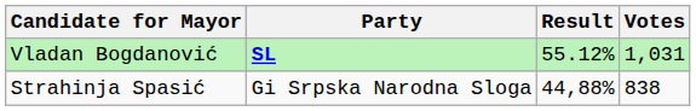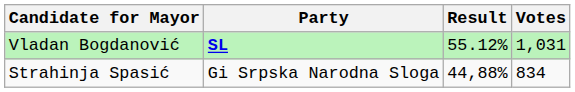 <table class=wikitable>
 <tr>
 <th>Candidate for Mayor</th>
 <th>Party</th>
 <th>Result</th>
 <th>Votes</th>
 </tr>
 <tr>
 <td style="background:#BBF3BB;">Vladan Bogdanović</td>
 <td style="background:#BBF3BB;"><strong><a href='#'>SL</a></strong></td>
 <td style="background:#BBF3BB;">55.12%</td>
 <td style="background:#BBF3BB;">1,031</td>
 </tr>
 <tr>
 <td>Strahinja Spasić</td>
 <td>Gi Srpska Narodna Sloga</td>
 <td>44,88%</td>
-<td>838</td>
+<td>834</td>
 </tr>
 </table>
